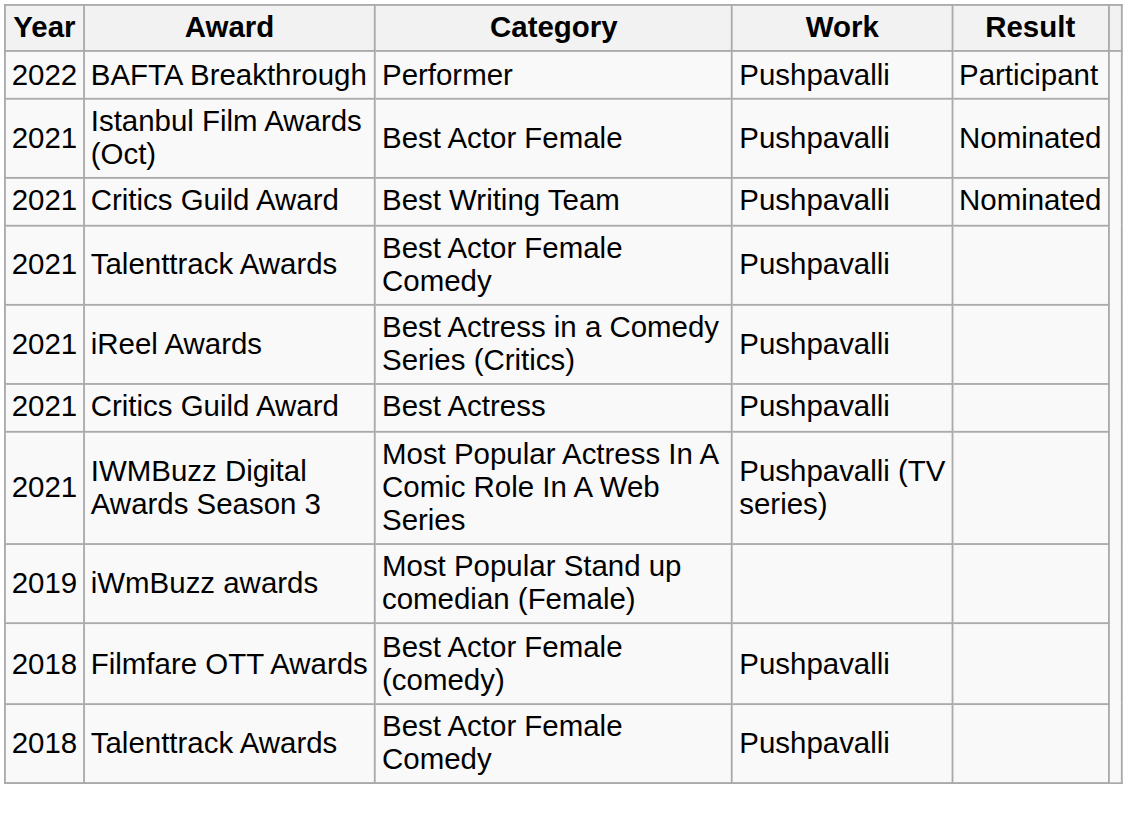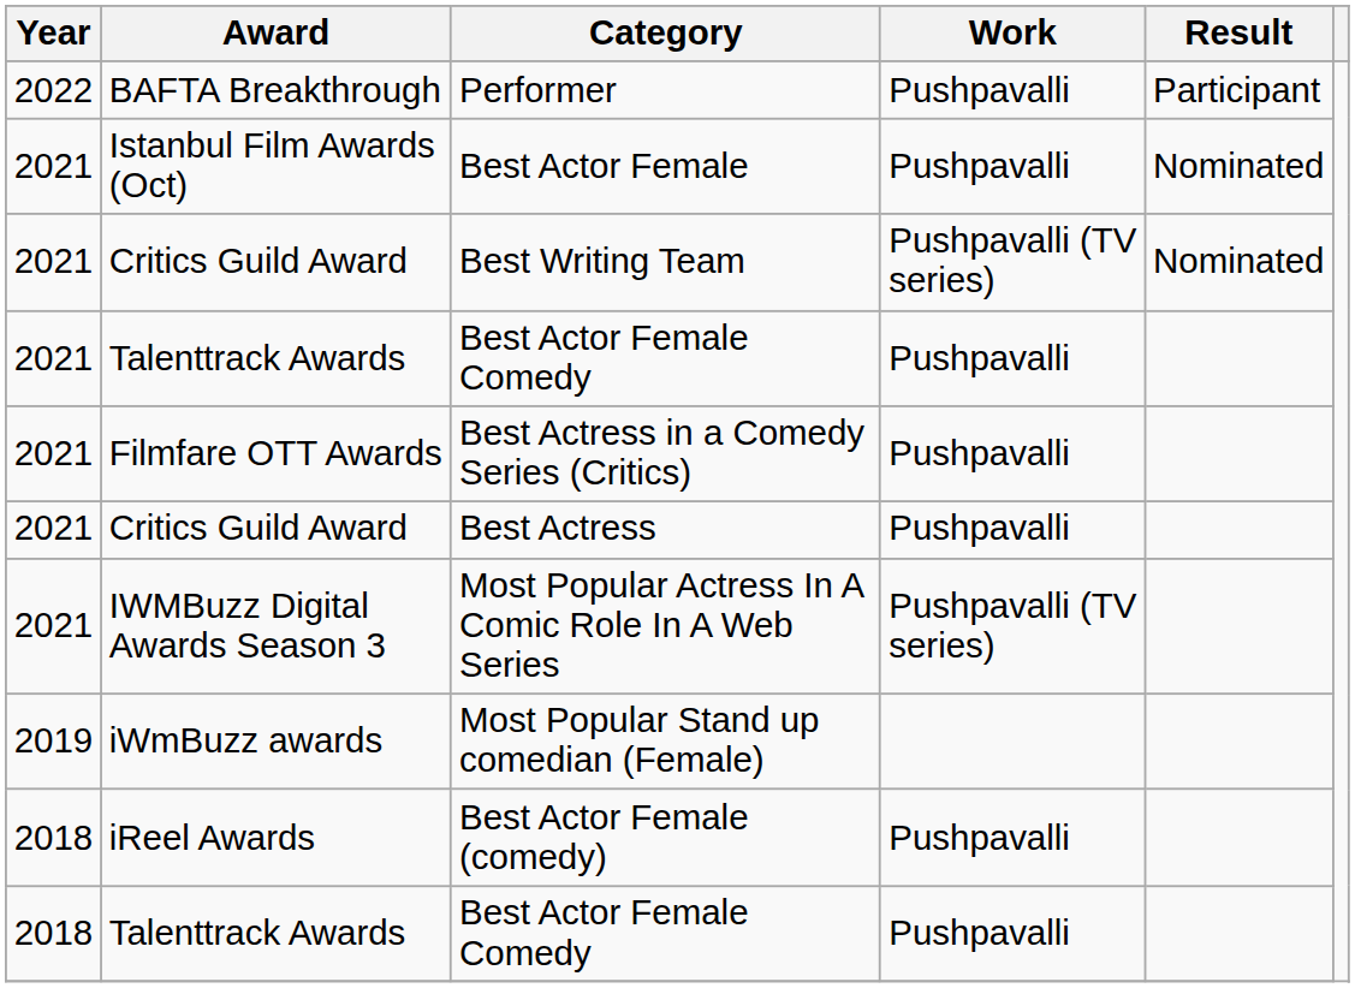 <table class="wikitable sortable">
 <tr>
 <th>Year</th>
 <th>Award</th>
 <th>Category</th>
 <th>Work</th>
 <th>Result</th>
 <th></th>
 </tr>
 <tr>
 <td>2022</td>
 <td>BAFTA Breakthrough</td>
 <td>Performer</td>
 <td>Pushpavalli</td>
 <td>Participant</td>
 </tr>
 <tr>
 <td>2021</td>
 <td>Istanbul Film Awards (Oct)</td>
 <td>Best Actor Female</td>
 <td>Pushpavalli</td>
 <td>Nominated</td>
 </tr>
 <tr>
 <td>2021</td>
 <td>Critics Guild Award</td>
 <td>Best Writing Team</td>
-<td>Pushpavalli</td>
+<td>Pushpavalli (TV series)</td>
 <td>Nominated</td>
 </tr>
 <tr>
 <td>2021</td>
 <td>Talenttrack Awards</td>
 <td>Best Actor Female Comedy</td>
 <td>Pushpavalli</td>
 <td></td>
 </tr>
 <tr>
 <td>2021</td>
-<td>iReel Awards</td>
+<td>Filmfare OTT Awards</td>
 <td>Best Actress in a Comedy Series (Critics)</td>
 <td>Pushpavalli</td>
 <td></td>
 </tr>
 <tr>
 <td>2021</td>
 <td>Critics Guild Award</td>
 <td>Best Actress</td>
 <td>Pushpavalli</td>
 <td></td>
 </tr>
 <tr>
 <td>2021</td>
 <td>IWMBuzz Digital Awards Season 3</td>
 <td>Most Popular Actress In A Comic Role In A Web Series</td>
 <td>Pushpavalli (TV series)</td>
 <td></td>
 </tr>
 <tr>
 <td>2019</td>
 <td>iWmBuzz awards</td>
 <td>Most Popular Stand up comedian (Female)</td>
 <td></td>
 <td></td>
 </tr>
 <tr>
 <td>2018</td>
-<td>Filmfare OTT Awards</td>
+<td>iReel Awards</td>
 <td>Best Actor Female (comedy)</td>
 <td>Pushpavalli</td>
 <td></td>
 </tr>
 <tr>
 <td>2018</td>
 <td>Talenttrack Awards</td>
 <td>Best Actor Female Comedy</td>
 <td>Pushpavalli</td>
 <td></td>
 </tr>
 <tr>
 </tr>
 </table>
